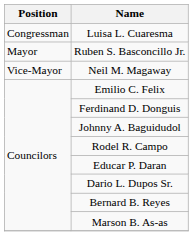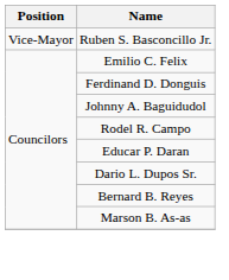 <table class="wikitable" style="line-height:1.20em; font-size:100%;">
 <tr>
 <th>Position</th>
 <th>Name</th>
 </tr>
 <tr>
-<td>Congressman</td>
-<td style="text-align:center;">Luisa L. Cuaresma</td>
-</tr>
-<tr>
-<td>Mayor</td>
+<td>Vice-Mayor</td>
 <td style="text-align:center;">Ruben S. Basconcillo Jr.</td>
-</tr>
-<tr>
-<td>Vice-Mayor</td>
-<td style="text-align:center;">Neil M. Magaway</td>
 </tr>
 <tr>
 <td rowspan=8>Councilors</td>
 <td style="text-align:center;">Emilio C. Felix</td>
 </tr>
 <tr>
 <td style="text-align:center;">Ferdinand D. Donguis</td>
 </tr>
 <tr>
 <td style="text-align:center;">Johnny A. Baguidudol</td>
 </tr>
 <tr>
 <td style="text-align:center;">Rodel R. Campo</td>
 </tr>
 <tr>
 <td style="text-align:center;">Educar P. Daran</td>
 </tr>
 <tr>
 <td style="text-align:center;">Dario L. Dupos Sr.</td>
 </tr>
 <tr>
 <td style="text-align:center;">Bernard B. Reyes</td>
 </tr>
 <tr>
 <td style="text-align:center;">Marson B. As-as</td>
 </tr>
 <tr>
 </tr>
 </table>
